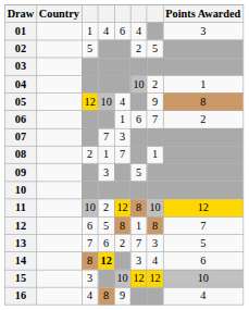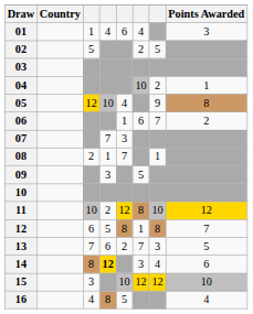 <table class="sortable wikitable collapsible plainrowheaders" style="text-align:center;">
 <tr>
 </tr>
 <tr>
 <th scope="col">Draw</th>
 <th scope="col">Country</th>
 <th scope="col"><small></small></th>
 <th scope="col"><small></small></th>
 <th scope="col"><small></small></th>
 <th scope="col"><small></small></th>
 <th scope="col"><small></small></th>
 <th scope="col">Points Awarded</th>
 </tr>
 <tr>
 <th scope="row" style="text-align:center;">01</th>
 <td style="text-align:left;"></td>
 <td>1</td>
 <td>4</td>
 <td>6</td>
 <td>4</td>
 <td style="background:#AAAAAA;"></td>
 <td>3</td>
 </tr>
 <tr>
 <th scope="row" style="text-align:center;">02</th>
 <td style="text-align:left;"></td>
 <td>5</td>
 <td style="background:#AAAAAA;"></td>
 <td style="background:#AAAAAA;"></td>
 <td>2</td>
 <td>5</td>
 <td style="background:#AAAAAA;"></td>
 </tr>
 <tr class="sortbottom">
 <th scope="row" style="text-align:center;">03</th>
 <td style="text-align:left;"></td>
 <td style="background:#AAAAAA;"></td>
 <td style="background:#AAAAAA;"></td>
 <td style="background:#AAAAAA;"></td>
 <td style="background:#AAAAAA;"></td>
 <td style="background:#AAAAAA;"></td>
 <td style="background:#AAAAAA;"></td>
 </tr>
 <tr>
 <th scope="row" style="text-align:center;">04</th>
 <td style="text-align:left;"></td>
 <td style="background:#AAAAAA;"></td>
 <td style="background:#AAAAAA;"></td>
 <td style="background:#AAAAAA;"></td>
 <td style="background:silver;">10</td>
 <td>2</td>
 <td>1</td>
 </tr>
 <tr>
 <th scope="row" style="text-align:center;">05</th>
 <td style="text-align:left;"></td>
 <td style="background:gold;">12</td>
 <td style="background:silver;">10</td>
 <td>4</td>
 <td style="background:#AAAAAA;"></td>
 <td>9</td>
 <td style="background:#CC9966;">8</td>
 </tr>
 <tr>
 <th scope="row" style="text-align:center;">06</th>
 <td style="text-align:left;"></td>
 <td style="background:#AAAAAA;"></td>
 <td style="background:#AAAAAA;"></td>
 <td>1</td>
 <td>6</td>
 <td>7</td>
 <td>2</td>
 </tr>
 <tr>
 <th scope="row" style="text-align:center;">07</th>
 <td style="text-align:left;"></td>
 <td style="background:#AAAAAA;"></td>
 <td>7</td>
 <td>3</td>
 <td style="background:#AAAAAA;"></td>
 <td style="background:#AAAAAA;"></td>
 <td style="background:#AAAAAA;"></td>
 </tr>
 <tr>
 <th scope="row" style="text-align:center;">08</th>
 <td style="text-align:left;"></td>
 <td>2</td>
 <td>1</td>
 <td>7</td>
 <td style="background:#AAAAAA;"></td>
 <td>1</td>
 <td style="background:#AAAAAA;"></td>
 </tr>
 <tr>
 <th scope="row" style="text-align:center;">09</th>
 <td style="text-align:left;"></td>
 <td style="background:#AAAAAA;"></td>
 <td>3</td>
 <td style="background:#AAAAAA;"></td>
 <td>5</td>
 <td style="background:#AAAAAA;"></td>
 <td style="background:#AAAAAA;"></td>
 </tr>
 <tr>
 <th scope="row" style="text-align:center;">10</th>
 <td style="text-align:left;"></td>
 <td style="background:#AAAAAA;"></td>
 <td style="background:#AAAAAA;"></td>
 <td style="background:#AAAAAA;"></td>
 <td style="background:#AAAAAA;"></td>
 <td style="background:#AAAAAA;"></td>
 <td style="background:#AAAAAA;"></td>
 </tr>
 <tr>
 <th scope="row" style="text-align:center;">11</th>
 <td style="text-align:left;"></td>
 <td style="background:silver;">10</td>
 <td>2</td>
 <td style="background:gold;">12</td>
 <td style="background:#CC9966;">8</td>
 <td style="background:silver;">10</td>
 <td style="background:gold;">12</td>
 </tr>
 <tr>
 <th scope="row" style="text-align:center;">12</th>
 <td style="text-align:left;"></td>
 <td>6</td>
 <td>5</td>
 <td style="background:#CC9966;">8</td>
 <td>1</td>
 <td style="background:#CC9966;">8</td>
 <td>7</td>
 </tr>
 <tr>
 <th scope="row" style="text-align:center;">13</th>
 <td style="text-align:left;"></td>
 <td>7</td>
 <td>6</td>
 <td>2</td>
 <td>7</td>
 <td>3</td>
 <td>5</td>
 </tr>
 <tr>
 <th scope="row" style="text-align:center;">14</th>
 <td style="text-align:left;"></td>
 <td style="background:#CC9966;">8</td>
 <td style="background:gold;"><strong>12</strong></td>
 <td style="background:#AAAAAA;"></td>
 <td>3</td>
 <td>4</td>
 <td>6</td>
 </tr>
 <tr>
 <th scope="row" style="text-align:center;">15</th>
 <td style="text-align:left;"></td>
 <td>3</td>
 <td style="background:#AAAAAA;"></td>
 <td style="background:silver;">10</td>
 <td style="background:gold;">12</td>
 <td style="background:gold;">12</td>
 <td style="background:silver;">10</td>
 </tr>
 <tr>
 <th scope="row" style="text-align:center;">16</th>
 <td style="text-align:left;"></td>
 <td>4</td>
 <td style="background:#CC9966;">8</td>
-<td>9</td>
+<td>5</td>
 <td style="background:#AAAAAA;"></td>
 <td style="background:#AAAAAA;"></td>
 <td>4</td>
 </tr>
 </table>
